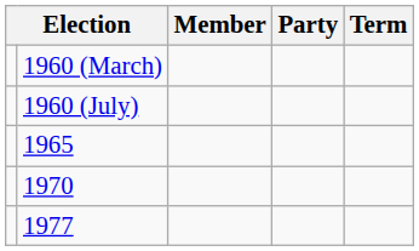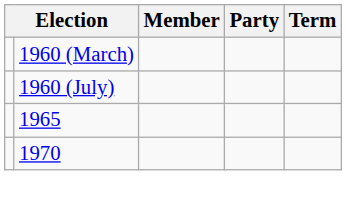 <table class="wikitable">
 <tr>
 <th colspan="2">Election</th>
 <th>Member</th>
 <th>Party</th>
 <th>Term</th>
 </tr>
 <tr>
 <td style="background-color: "></td>
 <td><a href='#'>1960 (March)</a></td>
 <td></td>
 <td></td>
 <td></td>
 </tr>
 <tr>
 <td style="background-color: "></td>
 <td><a href='#'>1960 (July)</a></td>
 <td></td>
 <td></td>
 <td></td>
 </tr>
 <tr>
 <td style="background-color: "></td>
 <td><a href='#'>1965</a></td>
 <td></td>
 <td></td>
 <td></td>
 </tr>
 <tr>
 <td style="background-color: "></td>
 <td><a href='#'>1970</a></td>
 <td></td>
 <td></td>
 <td></td>
 </tr>
-<tr>
-<td style="background-color: "></td>
-<td><a href='#'>1977</a></td>
-<td></td>
-<td></td>
-<td></td>
-</tr>
 </table>
